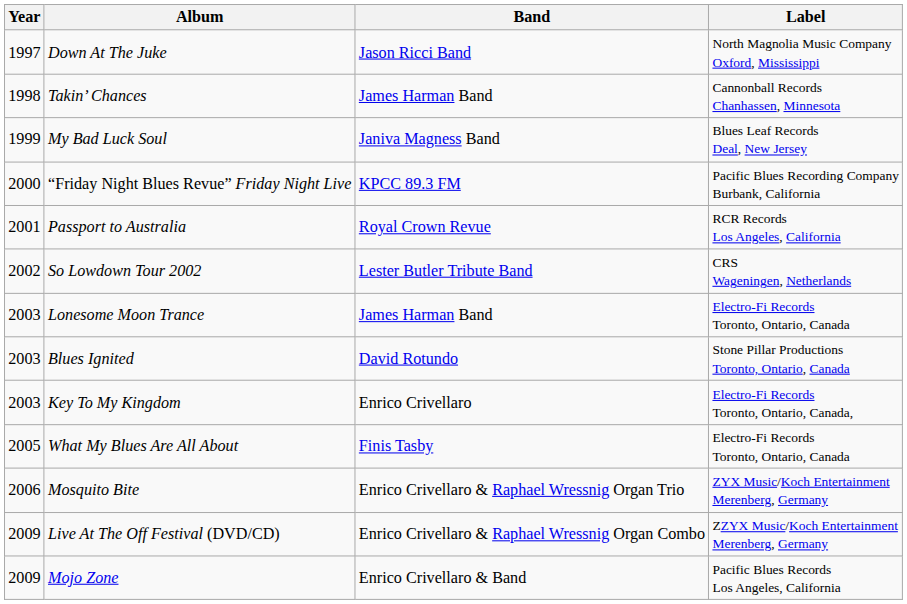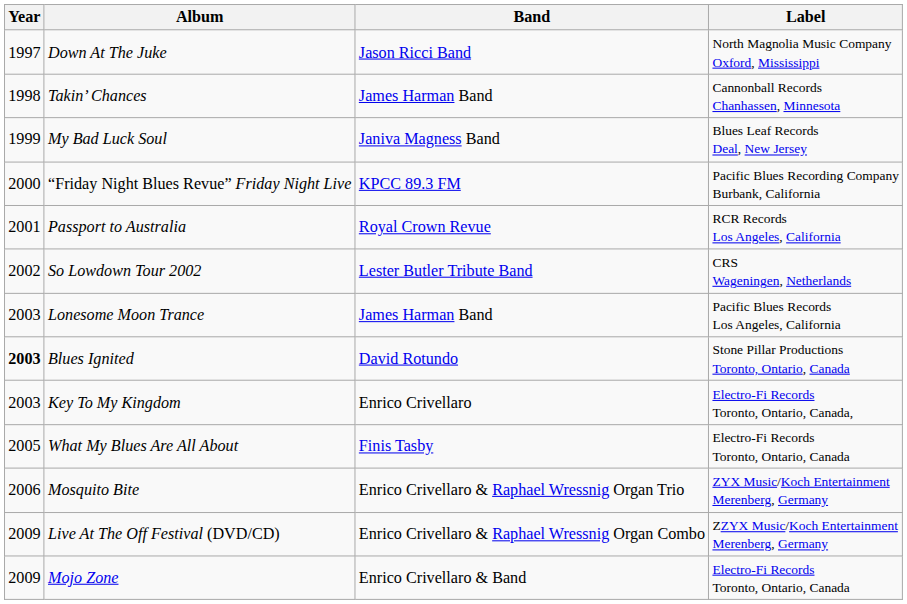 <table class="wikitable">
 <tr>
 <th>Year</th>
 <th>Album</th>
 <th>Band</th>
 <th>Label</th>
 </tr>
 <tr>
 <td>1997</td>
 <td><em>Down At The Juke</em></td>
 <td><a href='#'>Jason Ricci Band</a></td>
 <td><small>North Magnolia Music Company<br><a href='#'>Oxford</a>, <a href='#'>Mississippi</a></small></td>
 </tr>
 <tr>
 <td>1998</td>
 <td><em>Takin’ Chances</em></td>
 <td><a href='#'>James Harman</a> Band</td>
 <td><small>Cannonball Records<br><a href='#'>Chanhassen</a>, <a href='#'>Minnesota</a></small></td>
 </tr>
 <tr>
 <td>1999</td>
 <td><em>My Bad Luck Soul</em></td>
 <td><a href='#'>Janiva Magness</a> Band</td>
 <td><small>Blues Leaf Records<br><a href='#'>Deal</a>, <a href='#'>New Jersey</a></small></td>
 </tr>
 <tr>
 <td>2000</td>
 <td>“Friday Night Blues Revue”  <em>Friday Night Live</em></td>
 <td><a href='#'>KPCC 89.3 FM</a></td>
 <td><small>Pacific Blues Recording Company<br>Burbank, California</small></td>
 </tr>
 <tr>
 <td>2001</td>
 <td><em>Passport to Australia</em></td>
 <td><a href='#'>Royal Crown Revue</a></td>
 <td><small>RCR Records<br><a href='#'>Los Angeles</a>, <a href='#'>California</a></small></td>
 </tr>
 <tr>
 <td>2002</td>
 <td><em>So Lowdown Tour 2002</em></td>
 <td><a href='#'>Lester Butler Tribute Band</a></td>
 <td><small>CRS<br><a href='#'>Wageningen</a>, <a href='#'>Netherlands</a></small></td>
 </tr>
 <tr>
 <td>2003</td>
 <td><em>Lonesome Moon Trance</em></td>
 <td><a href='#'>James Harman</a> Band</td>
-<td><small><a href='#'>Electro-Fi Records</a><br>Toronto, Ontario, Canada</small></td>
+<td><small>Pacific Blues Records<br>Los Angeles, California</small></td>
 </tr>
 <tr>
-<td>2003</td>
+<td><strong>2003</strong></td>
 <td><em>Blues Ignited</em></td>
 <td><a href='#'>David Rotundo</a></td>
 <td><small>Stone Pillar Productions<br><a href='#'>Toronto, Ontario</a>, <a href='#'>Canada</a></small></td>
 </tr>
 <tr>
 <td>2003</td>
 <td><em>Key To My Kingdom</em></td>
 <td>Enrico Crivellaro</td>
 <td><small><a href='#'>Electro-Fi Records</a><br>Toronto, Ontario, Canada,</small></td>
 </tr>
 <tr>
 <td>2005</td>
 <td><em>What My Blues Are All About</em></td>
 <td><a href='#'>Finis Tasby</a></td>
 <td><small>Electro-Fi Records<br>Toronto, Ontario, Canada</small></td>
 </tr>
 <tr>
 <td>2006</td>
 <td><em>Mosquito Bite</em></td>
 <td>Enrico Crivellaro & <a href='#'>Raphael Wressnig</a> Organ Trio</td>
 <td><small><a href='#'>ZYX Music</a>/<a href='#'>Koch Entertainment</a><br><a href='#'>Merenberg</a>, <a href='#'>Germany</a></small></td>
 </tr>
 <tr>
 <td>2009</td>
 <td><em>Live At The Off Festival</em> (DVD/CD)</td>
 <td>Enrico Crivellaro & <a href='#'>Raphael Wressnig</a> Organ Combo</td>
 <td><small>Z<a href='#'>ZYX Music</a>/<a href='#'>Koch Entertainment</a><br><a href='#'>Merenberg</a>, <a href='#'>Germany</a></small></td>
 </tr>
 <tr>
 <td>2009</td>
 <td><em><a href='#'>Mojo Zone</a></em></td>
 <td>Enrico Crivellaro & Band</td>
-<td><small>Pacific Blues Records<br>Los Angeles, California</small></td>
+<td><small><a href='#'>Electro-Fi Records</a><br>Toronto, Ontario, Canada</small></td>
 </tr>
 </table>
